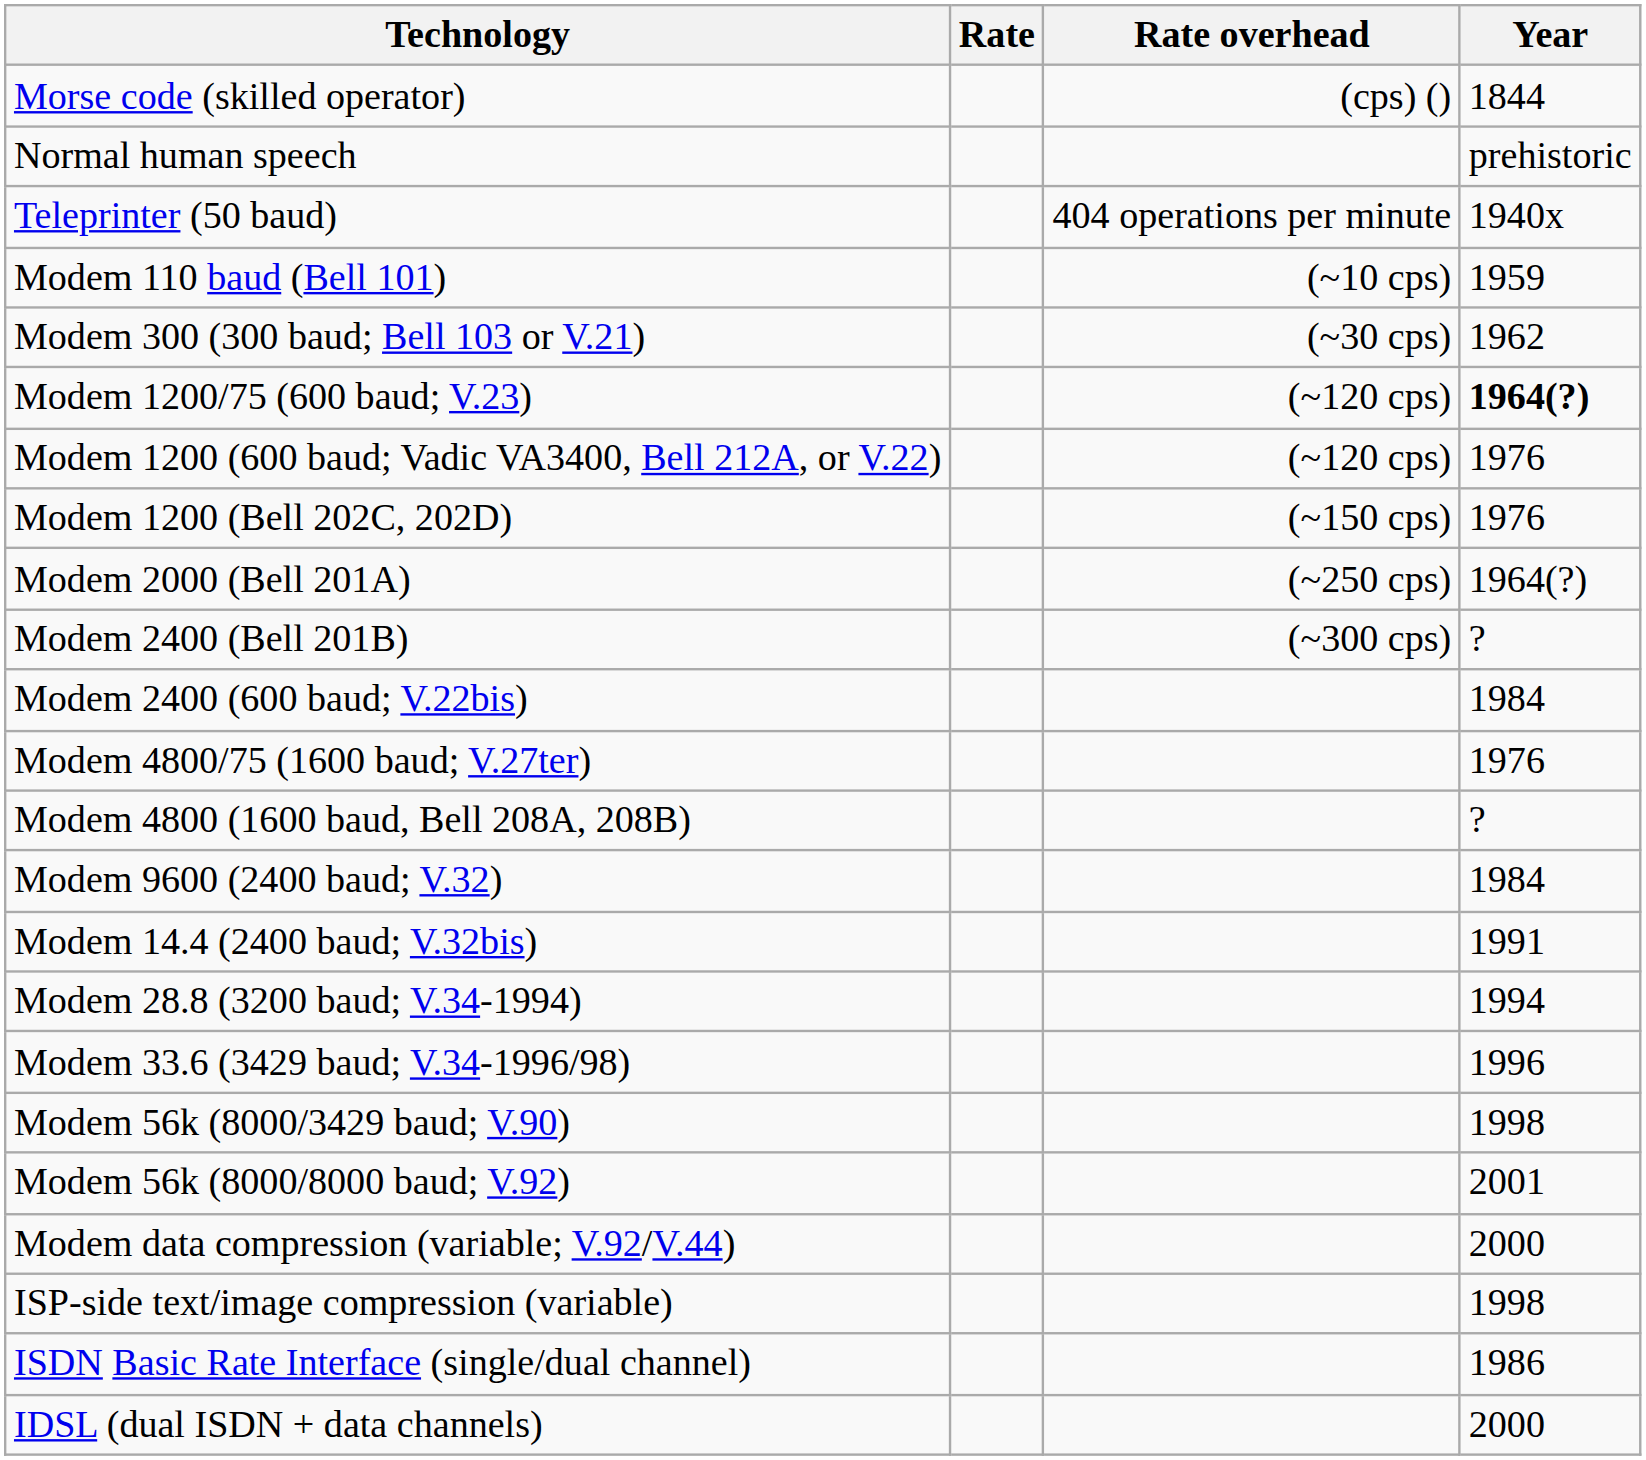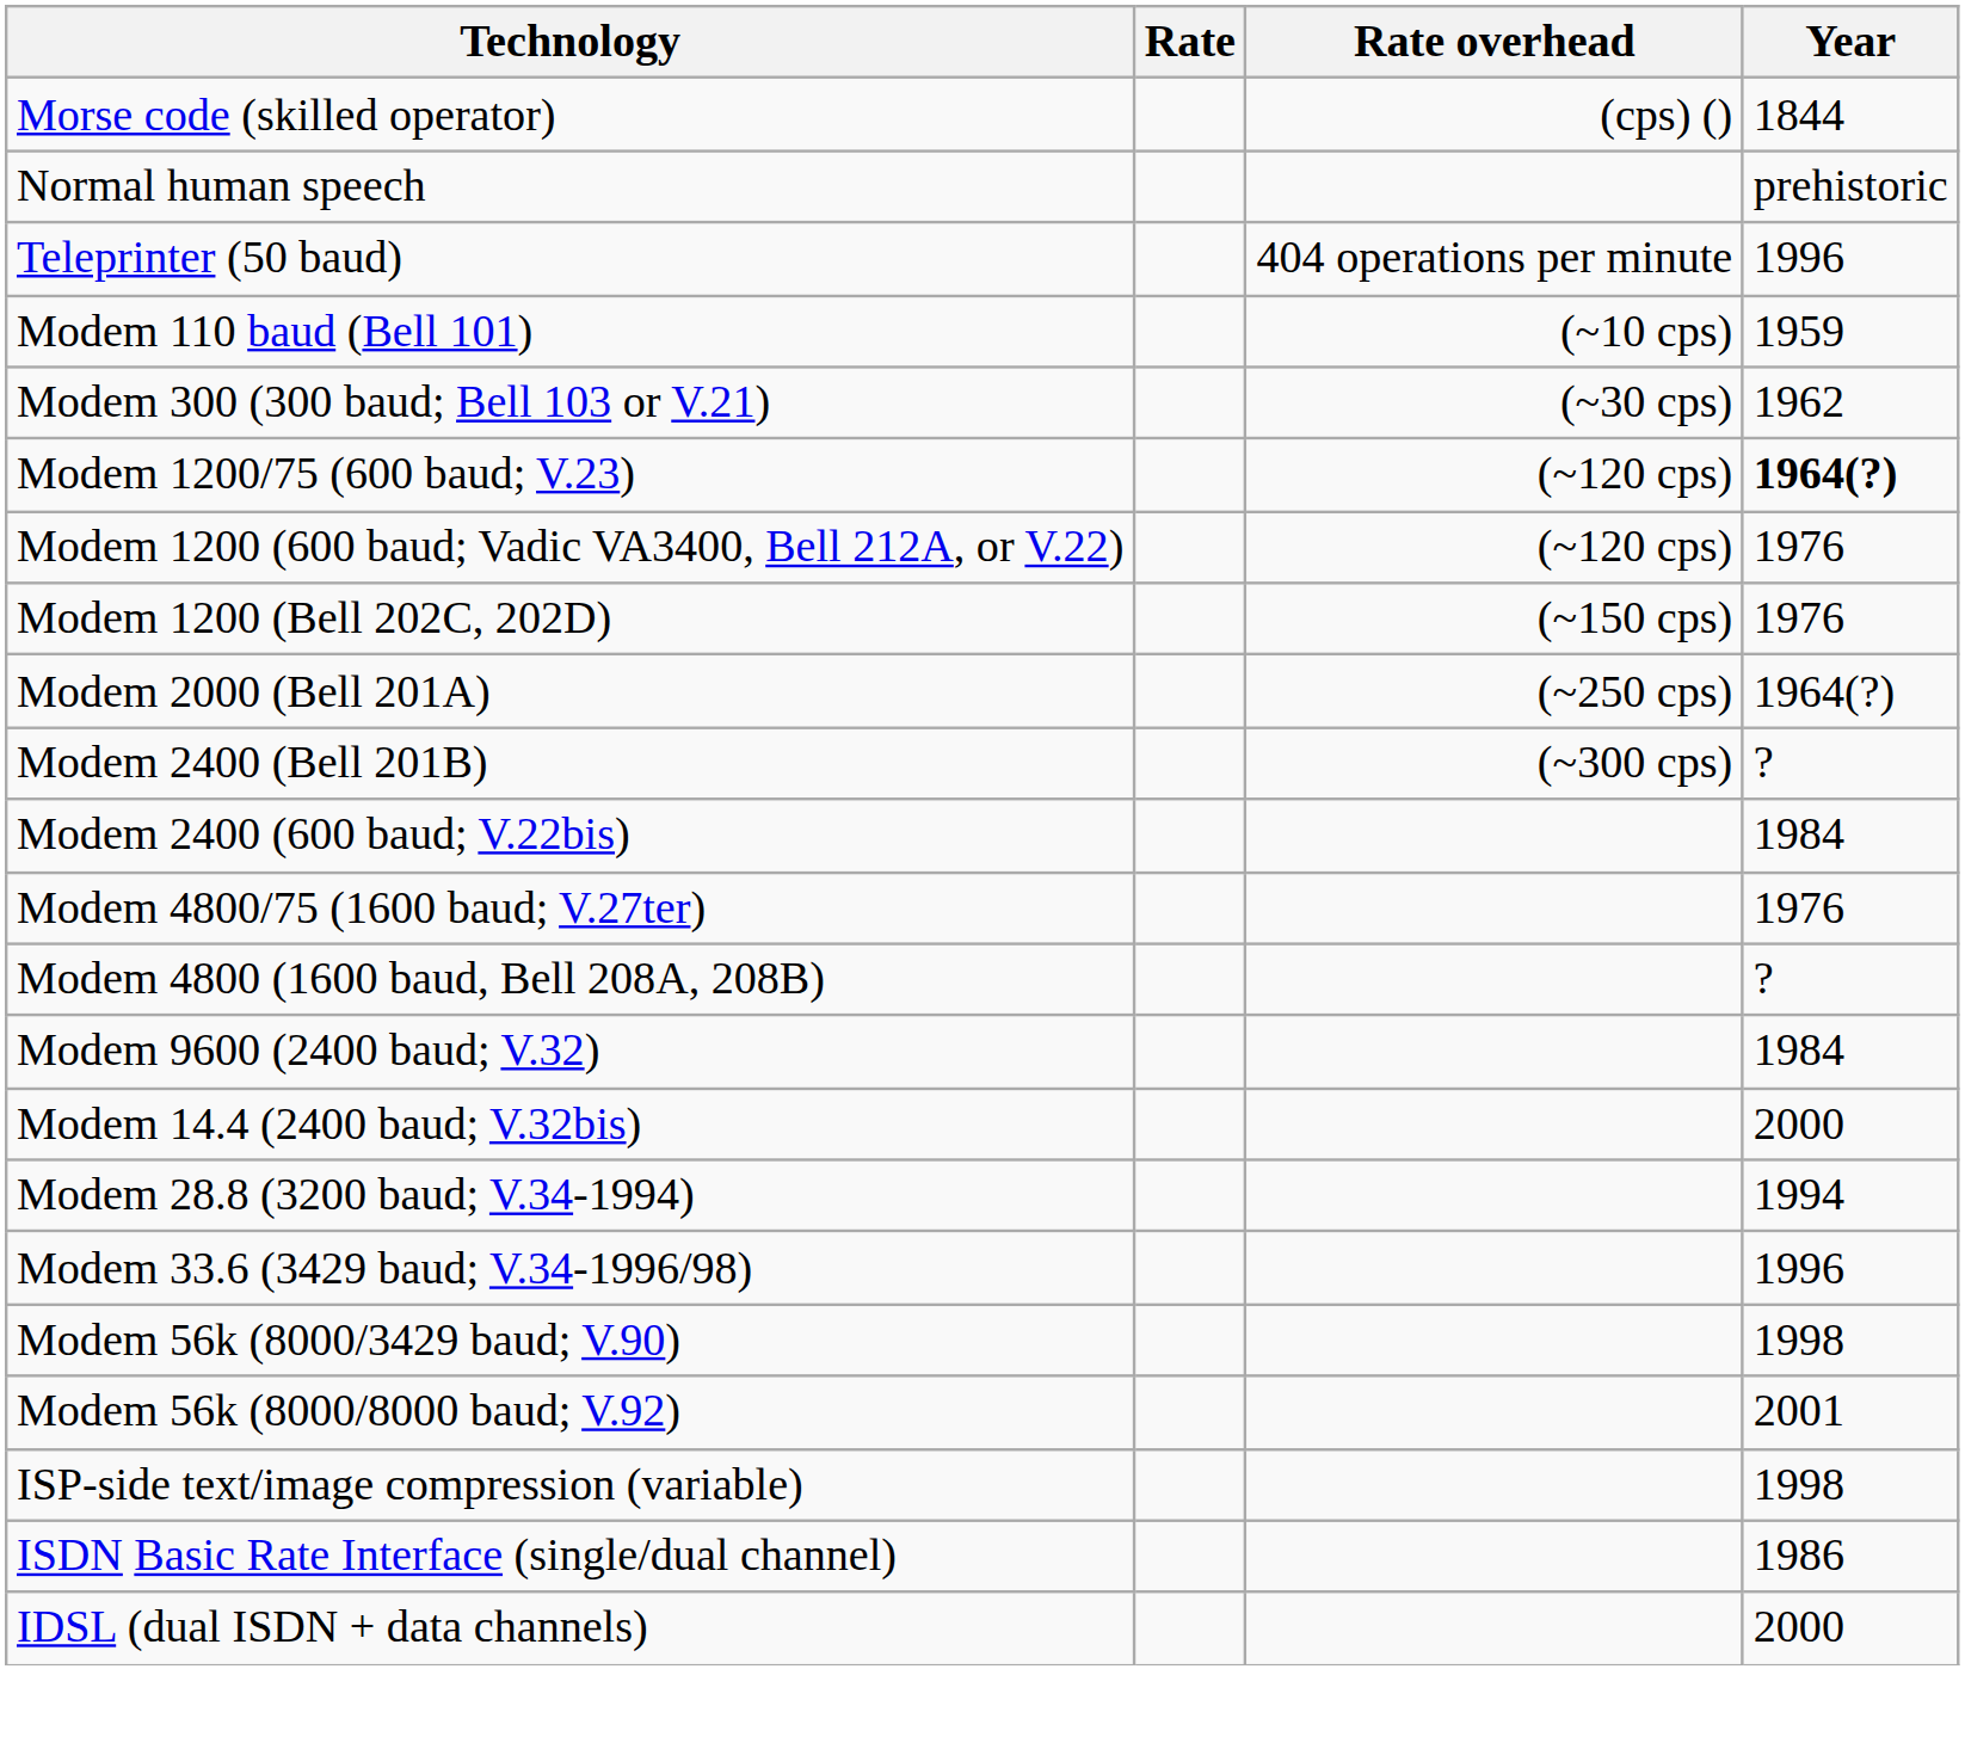 <table class="wikitable sortable">
 <tr>
 <th>Technology</th>
 <th>Rate</th>
 <th>Rate  overhead</th>
 <th>Year</th>
 </tr>
 <tr>
 <td align=left><a href='#'>Morse code</a> (skilled operator)</td>
 <td align=right><strong></strong></td>
 <td align=right> (cps) ()</td>
 <td align=left>1844</td>
 </tr>
 <tr>
 <td align=left>Normal human speech</td>
 <td align=right><strong></strong></td>
 <td></td>
 <td>prehistoric</td>
 </tr>
 <tr>
 <td align=left><a href='#'>Teleprinter</a> (50 baud)</td>
 <td align=right><strong></strong></td>
 <td align=right>404 operations per minute</td>
-<td align=left>1940x</td>
+<td align=left>1996</td>
 </tr>
 <tr>
 <td align=left>Modem 110 <a href='#'>baud</a> (<a href='#'>Bell 101</a>)</td>
 <td align=right><strong></strong></td>
 <td align=right> (~10 cps)</td>
 <td align=left>1959</td>
 </tr>
 <tr>
 <td align=left>Modem 300 (300 baud; <a href='#'>Bell 103</a> or <a href='#'>V.21</a>)</td>
 <td align=right><strong></strong></td>
 <td align=right> (~30 cps)</td>
 <td align=left>1962</td>
 </tr>
 <tr>
 <td align=left>Modem 1200/75 (600 baud; <a href='#'>V.23</a>)</td>
 <td align=right><strong></strong></td>
 <td align=right> (~120 cps)</td>
 <td align=left><strong>1964(?)</strong></td>
 </tr>
 <tr>
 <td align=left>Modem 1200 (600 baud; Vadic VA3400, <a href='#'>Bell 212A</a>, or <a href='#'>V.22</a>)</td>
 <td align=right><strong></strong></td>
 <td align=right> (~120 cps)</td>
 <td align=left>1976</td>
 </tr>
 <tr>
 <td align=left>Modem 1200 (Bell 202C, 202D)</td>
 <td align=right><strong></strong></td>
 <td align=right> (~150 cps)</td>
 <td align=left>1976</td>
 </tr>
 <tr>
 <td align=left>Modem 2000 (Bell 201A)</td>
 <td align=right><strong></strong></td>
 <td align=right> (~250 cps)</td>
 <td align=left>1964(?)</td>
 </tr>
 <tr>
 <td align=left>Modem 2400 (Bell 201B)</td>
 <td align=right><strong></strong></td>
 <td align=right> (~300 cps)</td>
 <td align=left>?</td>
 </tr>
 <tr>
 <td align=left>Modem 2400 (600 baud; <a href='#'>V.22bis</a>)</td>
 <td align=right><strong></strong></td>
 <td align=right></td>
 <td align=left>1984</td>
 </tr>
 <tr>
 <td align=left>Modem 4800/75 (1600 baud; <a href='#'>V.27ter</a>)</td>
 <td align=right><strong></strong></td>
 <td align=right></td>
 <td align=left>1976</td>
 </tr>
 <tr>
 <td align=left>Modem 4800 (1600 baud, Bell 208A, 208B)</td>
 <td align=right><strong></strong></td>
 <td align=right></td>
 <td align=left>?</td>
 </tr>
 <tr>
 <td align=left>Modem 9600 (2400 baud; <a href='#'>V.32</a>)</td>
 <td align=right><strong></strong></td>
 <td align=right></td>
 <td align=left>1984 </td>
 </tr>
 <tr>
 <td align=left>Modem 14.4 (2400 baud; <a href='#'>V.32bis</a>)</td>
 <td align=right><strong></strong></td>
 <td align=right></td>
-<td align=left>1991</td>
+<td align=left>2000</td>
 </tr>
 <tr>
 <td align=left>Modem 28.8 (3200 baud; <a href='#'>V.34</a>-1994)</td>
 <td align=right><strong></strong></td>
 <td align=right></td>
 <td align=left>1994</td>
 </tr>
 <tr>
 <td align=left>Modem 33.6 (3429 baud; <a href='#'>V.34</a>-1996/98)</td>
 <td align=right><strong></strong></td>
 <td align=right></td>
 <td align=left>1996</td>
 </tr>
 <tr>
 <td align=left>Modem 56k (8000/3429 baud; <a href='#'>V.90</a>)</td>
 <td align=right><strong></strong></td>
 <td align=right></td>
 <td align=left>1998</td>
 </tr>
 <tr>
 <td align=left>Modem 56k (8000/8000 baud; <a href='#'>V.92</a>)</td>
 <td align=right><strong></strong></td>
 <td align=right></td>
 <td align=left>2001</td>
 </tr>
 <tr>
-<td align=left>Modem data compression (variable; <a href='#'>V.92</a>/<a href='#'>V.44</a>)</td>
-<td align=right><strong></strong></td>
-<td align=right></td>
-<td align=left>2000</td>
-</tr>
-<tr>
 <td align=left>ISP-side text/image compression (variable)</td>
 <td align=right><strong></strong></td>
 <td align=right></td>
 <td align=left>1998</td>
 </tr>
 <tr>
 <td align=left><a href='#'>ISDN</a> <a href='#'>Basic Rate Interface</a> (single/dual channel)</td>
 <td align=right><strong></strong></td>
 <td align=right></td>
 <td align=left>1986</td>
 </tr>
 <tr>
 <td align=left><a href='#'>IDSL</a> (dual ISDN +  data channels)</td>
 <td align=right><strong></strong></td>
 <td align=right></td>
 <td align=left>2000</td>
 </tr>
 </table>
